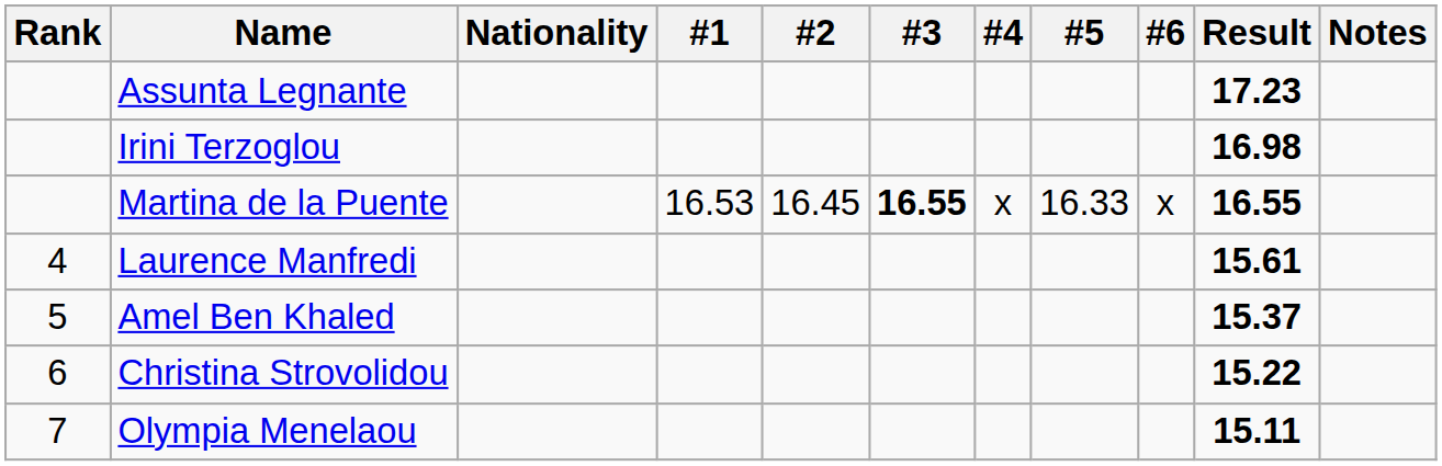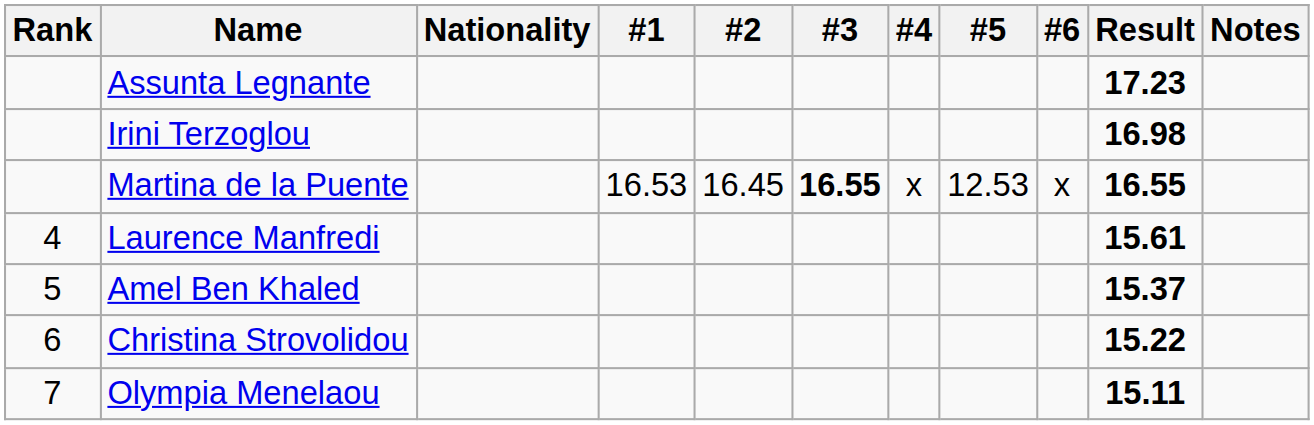 <table class="wikitable sortable" style="text-align:center">
 <tr>
 <th>Rank</th>
 <th>Name</th>
 <th>Nationality</th>
 <th>#1</th>
 <th>#2</th>
 <th>#3</th>
 <th>#4</th>
 <th>#5</th>
 <th>#6</th>
 <th>Result</th>
 <th>Notes</th>
 </tr>
 <tr>
 <td></td>
 <td align=left><a href='#'>Assunta Legnante</a></td>
 <td align=left></td>
 <td></td>
 <td></td>
 <td></td>
 <td></td>
 <td></td>
 <td></td>
 <td><strong>17.23</strong></td>
 <td></td>
 </tr>
 <tr>
 <td></td>
 <td align=left><a href='#'>Irini Terzoglou</a></td>
 <td align=left></td>
 <td></td>
 <td></td>
 <td></td>
 <td></td>
 <td></td>
 <td></td>
 <td><strong>16.98</strong></td>
 <td></td>
 </tr>
 <tr>
 <td></td>
 <td align=left><a href='#'>Martina de la Puente</a></td>
 <td align=left></td>
 <td>16.53</td>
 <td>16.45</td>
 <td><strong>16.55</strong></td>
 <td>x</td>
-<td>16.33</td>
+<td>12.53</td>
 <td>x</td>
 <td><strong>16.55</strong></td>
 <td></td>
 </tr>
 <tr>
 <td>4</td>
 <td align=left><a href='#'>Laurence Manfredi</a></td>
 <td align=left></td>
 <td></td>
 <td></td>
 <td></td>
 <td></td>
 <td></td>
 <td></td>
 <td><strong>15.61</strong></td>
 <td></td>
 </tr>
 <tr>
 <td>5</td>
 <td align=left><a href='#'>Amel Ben Khaled</a></td>
 <td align=left></td>
 <td></td>
 <td></td>
 <td></td>
 <td></td>
 <td></td>
 <td></td>
 <td><strong>15.37</strong></td>
 <td></td>
 </tr>
 <tr>
 <td>6</td>
 <td align=left><a href='#'>Christina Strovolidou</a></td>
 <td align=left></td>
 <td></td>
 <td></td>
 <td></td>
 <td></td>
 <td></td>
 <td></td>
 <td><strong>15.22</strong></td>
 <td></td>
 </tr>
 <tr>
 <td>7</td>
 <td align=left><a href='#'>Olympia Menelaou</a></td>
 <td align=left></td>
 <td></td>
 <td></td>
 <td></td>
 <td></td>
 <td></td>
 <td></td>
 <td><strong>15.11</strong></td>
 <td></td>
 </tr>
 </table>
